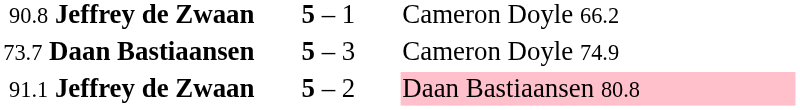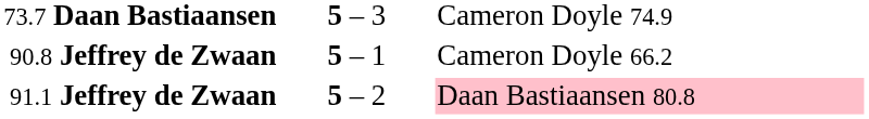 <table style="text-align:center">
 <tr>
 <th width=233></th>
 <th width=80></th>
 <th width=233></th>
 </tr>
 <tr>
+<td align=right><small>73.7</small> <strong>Daan Bastiaansen</strong> </td>
+<td><strong>5</strong> – 3</td>
+<td align=left> Cameron Doyle <small>74.9</small></td>
+</tr>
+<tr>
 <td align=right><small>90.8</small> <strong>Jeffrey de Zwaan</strong> </td>
 <td><strong>5</strong> – 1</td>
 <td align=left> Cameron Doyle <small>66.2</small></td>
-</tr>
-<tr>
-<td align=right><small>73.7</small> <strong>Daan Bastiaansen</strong> </td>
-<td><strong>5</strong> – 3</td>
-<td align=left> Cameron Doyle <small>74.9</small></td>
 </tr>
 <tr>
 <td align=right><small>91.1</small> <strong>Jeffrey de Zwaan</strong> </td>
 <td><strong>5</strong> – 2</td>
 <td align=left style="background: pink;"> Daan Bastiaansen <small>80.8</small></td>
 </tr>
 </table>
